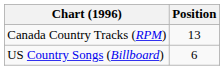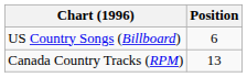 <table class="wikitable sortable">
 <tr>
 <th scope="col">Chart (1996)</th>
 <th scope="col">Position</th>
 </tr>
 <tr>
+<td>US <a href='#'>Country Songs</a> (<em><a href='#'>Billboard</a></em>)</td>
+<td align="center">6</td>
+</tr>
+<tr>
 <td>Canada Country Tracks (<em><a href='#'>RPM</a></em>)</td>
 <td align="center">13</td>
 </tr>
-<tr>
-<td>US <a href='#'>Country Songs</a> (<em><a href='#'>Billboard</a></em>)</td>
-<td align="center">6</td>
-</tr>
 </table>
